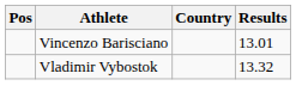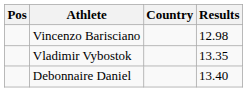 <table class="wikitable">
 <tr>
 <th>Pos</th>
 <th>Athlete</th>
 <th>Country</th>
 <th>Results</th>
 </tr>
 <tr>
 <td align="center"></td>
 <td>Vincenzo Barisciano</td>
 <td></td>
-<td>13.01</td>
+<td>12.98</td>
 </tr>
 <tr>
 <td align="center"></td>
 <td>Vladimir Vybostok</td>
 <td></td>
-<td>13.32</td>
+<td>13.35</td>
+</tr>
+<tr>
+<td align="center"></td>
+<td>Debonnaire Daniel</td>
+<td></td>
+<td>13.40</td>
 </tr>
 </table>
